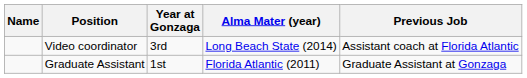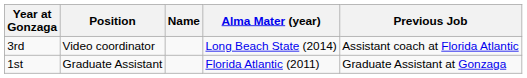 <table class="wikitable sortable" style="font-size:90%;" border="1">
 <tr>
+<th>Year at<br>Gonzaga</th>
+<th>Position</th>
 <th>Name</th>
-<th>Position</th>
-<th>Year at<br>Gonzaga</th>
 <th><a href='#'>Alma Mater</a> (year)</th>
 <th ! class="unsortable">Previous Job</th>
 </tr>
 <tr>
+<td>3rd</td>
+<td>Video coordinator</td>
 <td></td>
-<td>Video coordinator</td>
-<td>3rd</td>
 <td><a href='#'>Long Beach State</a> (2014)</td>
 <td>Assistant coach at <a href='#'>Florida Atlantic</a></td>
 </tr>
 <tr>
+<td>1st</td>
+<td>Graduate Assistant</td>
 <td></td>
-<td>Graduate Assistant</td>
-<td>1st</td>
 <td><a href='#'>Florida Atlantic</a> (2011)</td>
 <td>Graduate Assistant at <a href='#'>Gonzaga</a></td>
 </tr>
 </table>
